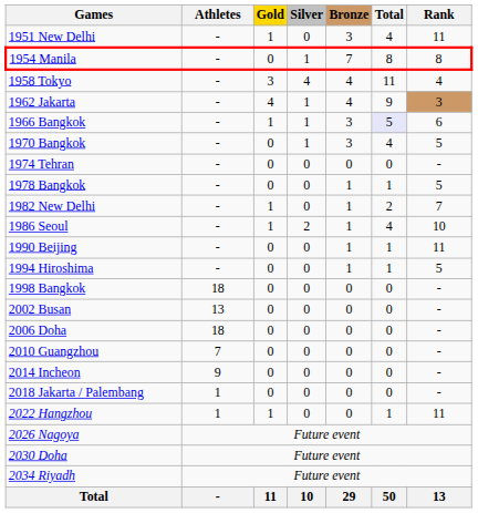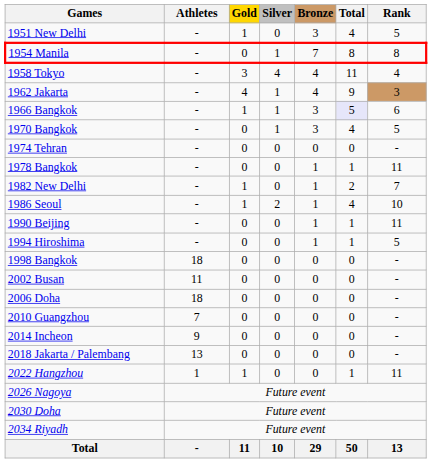 <table class="wikitable sortable plainrowheaders" border="1" style="text-align:center;">
 <tr>
 <th scope="col" style="width:13em;">Games</th>
 <th scope="col" style="width:5em;">Athletes</th>
 <th scope="col" style="background-color:gold; font-weight:bold;">Gold</th>
 <th scope="col" style="background-color:silver; font-weight:bold;">Silver</th>
 <th scope="col" style="background-color:#cc9966; font-weight:bold;">Bronze</th>
 <th scope="col">Total</th>
 <th style="width:4.5em; font-weight:bold;">Rank</th>
 </tr>
 <tr>
 <td align=left> <a href='#'>1951 New Delhi</a></td>
 <td>-</td>
 <td>1</td>
 <td>0</td>
 <td>3</td>
 <td>4</td>
-<td>11</td>
+<td>5</td>
 </tr>
 <tr style="border: 3px solid red">
 <td align=left> <a href='#'>1954 Manila</a></td>
 <td>-</td>
 <td>0</td>
 <td>1</td>
 <td>7</td>
 <td>8</td>
 <td>8</td>
 </tr>
 <tr>
 <td align=left> <a href='#'>1958 Tokyo</a></td>
 <td>-</td>
 <td>3</td>
 <td>4</td>
 <td>4</td>
 <td>11</td>
 <td>4</td>
 </tr>
 <tr>
 <td align=left> <a href='#'>1962 Jakarta</a></td>
 <td>-</td>
 <td>4</td>
 <td>1</td>
 <td>4</td>
 <td>9</td>
 <td bgcolor=cc9966>3</td>
 </tr>
 <tr>
 <td align=left> <a href='#'>1966 Bangkok</a></td>
 <td>-</td>
 <td>1</td>
 <td>1</td>
 <td>3</td>
 <td style="background: lavender;">5</td>
 <td>6</td>
 </tr>
 <tr>
 <td align=left> <a href='#'>1970 Bangkok</a></td>
 <td>-</td>
 <td>0</td>
 <td>1</td>
 <td>3</td>
 <td>4</td>
 <td>5</td>
 </tr>
 <tr>
 <td align=left> <a href='#'>1974 Tehran</a></td>
 <td>-</td>
 <td>0</td>
 <td>0</td>
 <td>0</td>
 <td>0</td>
 <td>-</td>
 </tr>
 <tr>
 <td align=left> <a href='#'>1978 Bangkok</a></td>
 <td>-</td>
 <td>0</td>
 <td>0</td>
 <td>1</td>
 <td>1</td>
-<td>5</td>
+<td>11</td>
 </tr>
 <tr>
 <td align=left> <a href='#'>1982 New Delhi</a></td>
 <td>-</td>
 <td>1</td>
 <td>0</td>
 <td>1</td>
 <td>2</td>
 <td>7</td>
 </tr>
 <tr>
 <td align=left> <a href='#'>1986 Seoul</a></td>
 <td>-</td>
 <td>1</td>
 <td>2</td>
 <td>1</td>
 <td>4</td>
 <td>10</td>
 </tr>
 <tr>
 <td align=left> <a href='#'>1990 Beijing</a></td>
 <td>-</td>
 <td>0</td>
 <td>0</td>
 <td>1</td>
 <td>1</td>
 <td>11</td>
 </tr>
 <tr>
 <td align=left> <a href='#'>1994 Hiroshima</a></td>
 <td>-</td>
 <td>0</td>
 <td>0</td>
 <td>1</td>
 <td>1</td>
 <td>5</td>
 </tr>
 <tr>
 <td align=left> <a href='#'>1998 Bangkok</a></td>
 <td>18</td>
 <td>0</td>
 <td>0</td>
 <td>0</td>
 <td>0</td>
 <td>-</td>
 </tr>
 <tr>
 <td align=left> <a href='#'>2002 Busan</a></td>
-<td>13</td>
+<td>11</td>
 <td>0</td>
 <td>0</td>
 <td>0</td>
 <td>0</td>
 <td>-</td>
 </tr>
 <tr>
 <td align=left> <a href='#'>2006 Doha</a></td>
 <td>18</td>
 <td>0</td>
 <td>0</td>
 <td>0</td>
 <td>0</td>
 <td>-</td>
 </tr>
 <tr>
 <td align=left> <a href='#'>2010 Guangzhou</a></td>
 <td>7</td>
 <td>0</td>
 <td>0</td>
 <td>0</td>
 <td>0</td>
 <td>-</td>
 </tr>
 <tr>
 <td align=left> <a href='#'>2014 Incheon</a></td>
 <td>9</td>
 <td>0</td>
 <td>0</td>
 <td>0</td>
 <td>0</td>
 <td>-</td>
 </tr>
 <tr>
 <td align=left> <a href='#'>2018 Jakarta / Palembang</a></td>
-<td>1</td>
+<td>13</td>
 <td>0</td>
 <td>0</td>
 <td>0</td>
 <td>0</td>
 <td>-</td>
 </tr>
 <tr>
 <td align=left> <em><a href='#'>2022 Hangzhou</a></em></td>
 <td>1</td>
 <td>1</td>
 <td>0</td>
 <td>0</td>
 <td>1</td>
 <td>11</td>
 </tr>
 <tr>
 <td align=left> <em><a href='#'>2026 Nagoya</a></em></td>
 <td colspan=6><em>Future event</em></td>
 </tr>
 <tr>
 <td align=left> <em><a href='#'>2030 Doha</a></em></td>
 <td colspan=6><em>Future event</em></td>
 </tr>
 <tr>
 <td align=left> <em><a href='#'>2034 Riyadh</a></em></td>
 <td colspan=6><em>Future event</em></td>
 </tr>
 <tr>
 <th>Total</th>
 <th>-</th>
 <th>11</th>
 <th>10</th>
 <th>29</th>
 <th>50</th>
 <th>13</th>
 </tr>
 </table>
